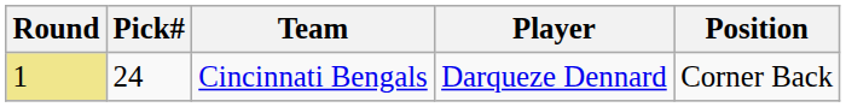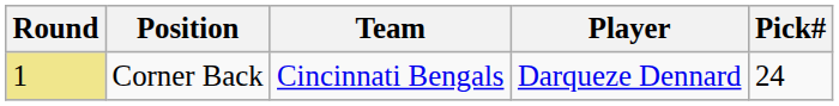 <table class="wikitable">
 <tr>
 <th><strong>Round</strong></th>
-<th><strong>Pick#</strong></th>
+<th><strong>Position</strong></th>
 <th><strong>Team</strong></th>
 <th><strong>Player</strong></th>
-<th><strong>Position</strong></th>
+<th><strong>Pick#</strong></th>
 </tr>
 <tr>
 <td style="background: khaki;">1</td>
-<td>24</td>
+<td>Corner Back</td>
 <td><a href='#'>Cincinnati Bengals</a></td>
 <td><a href='#'>Darqueze Dennard</a></td>
-<td>Corner Back</td>
+<td>24</td>
 </tr>
 </table>
